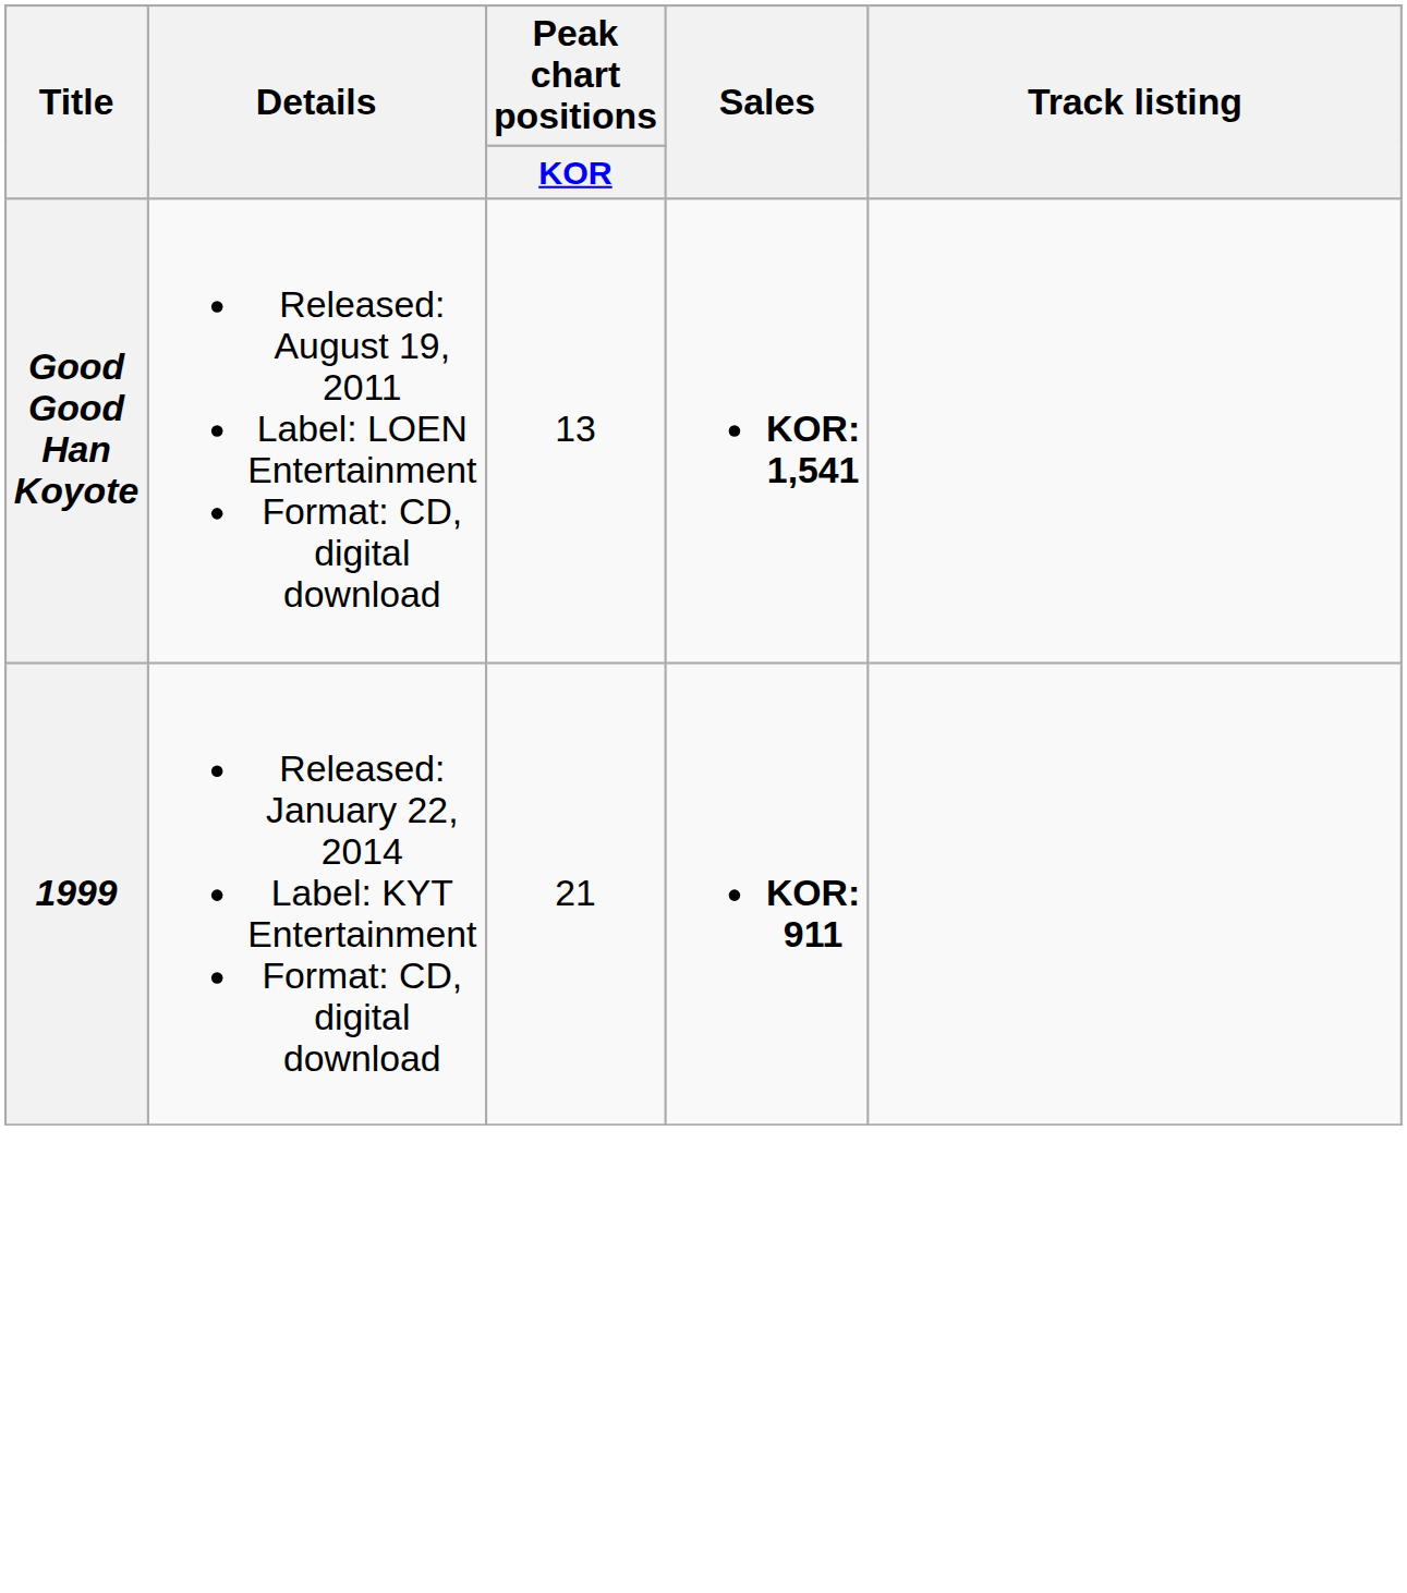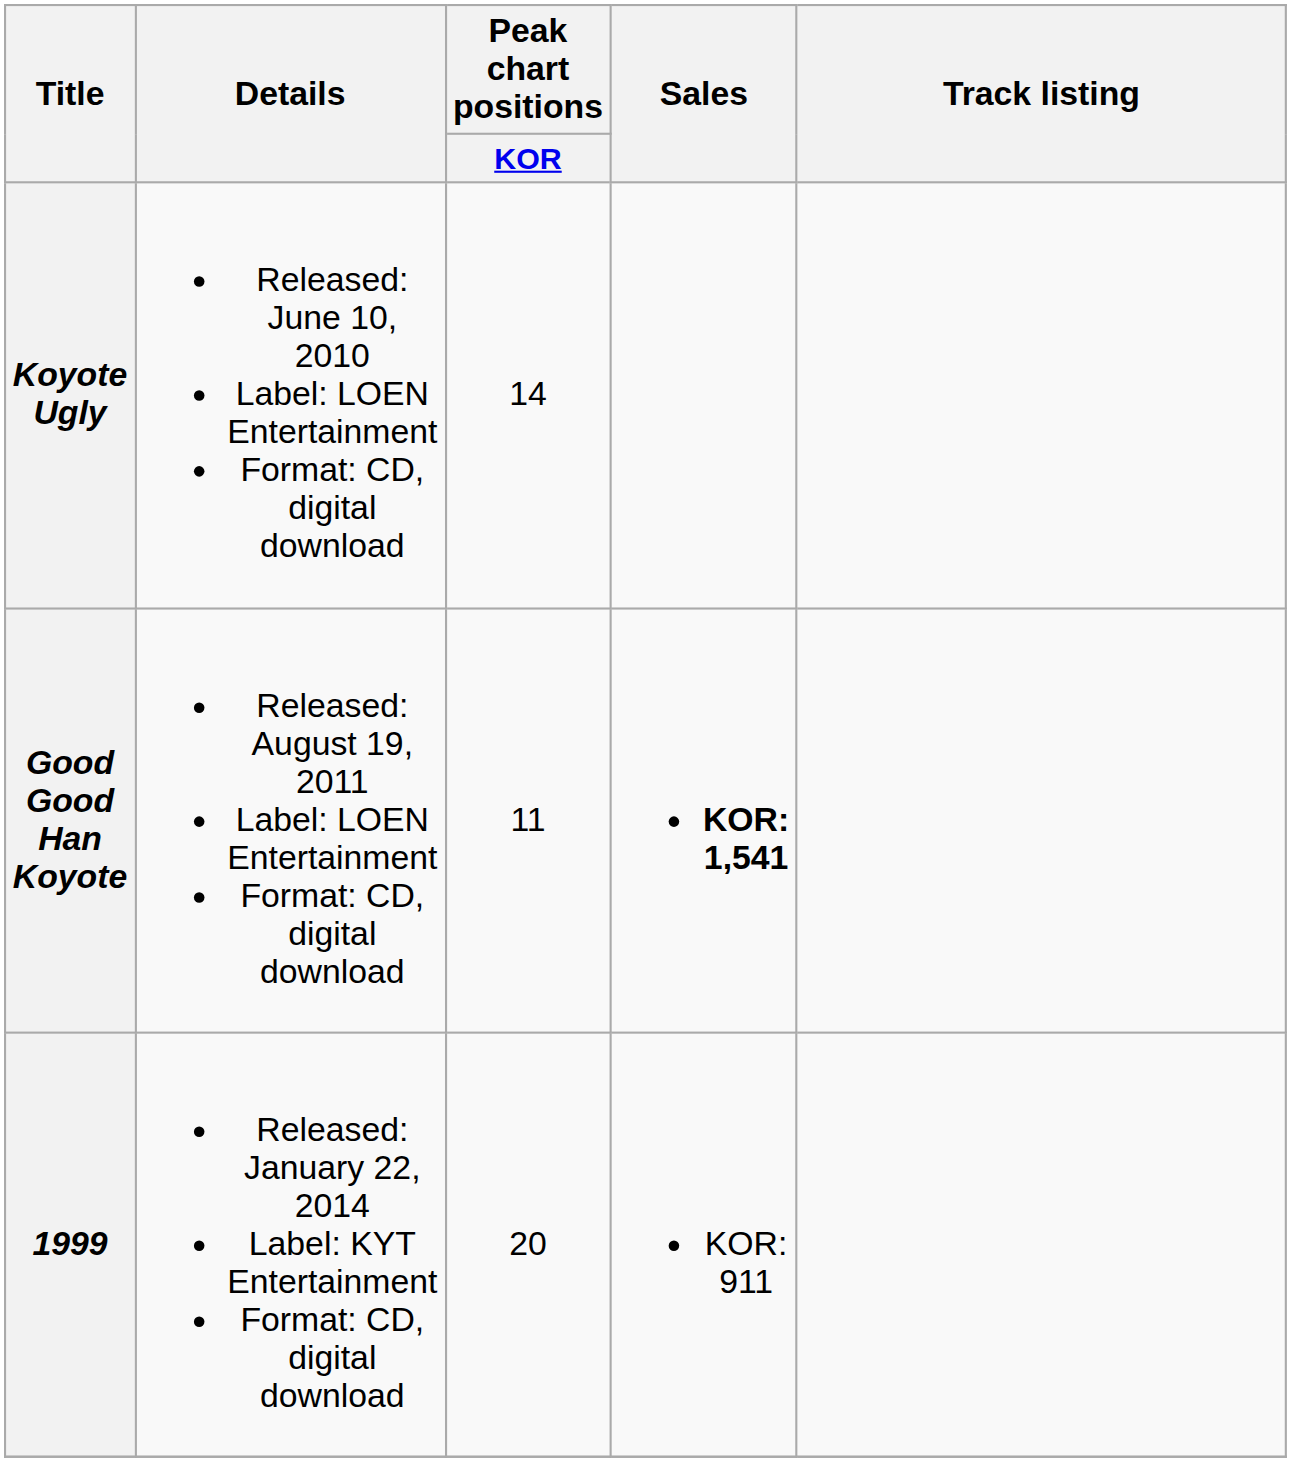 <table class="wikitable plainrowheaders" style="text-align:center;">
 <tr>
 <th scope="col" rowspan="2">Title</th>
 <th scope="col" rowspan="2">Details</th>
 <th scope="col" colspan="1">Peak chart<br>positions</th>
 <th scope="col" rowspan="2">Sales</th>
 <th scope="col" rowspan="2" width="250px">Track listing</th>
 </tr>
 <tr>
 <th scope="col" style="width:2.5em;font-size:90%;"><a href='#'>KOR</a><br></th>
 </tr>
 <tr>
+<th scope="row"><em>Koyote Ugly</em></th>
+<td><br><ul><li>Released: June 10, 2010</li><li>Label: LOEN Entertainment</li><li>Format: CD, digital download</li></ul></td>
+<td>14</td>
+<td></td>
+<td style="font-size: 100%;"></td>
+</tr>
+<tr>
 <th scope="row"><em>Good Good Han Koyote</em></th>
 <td><br><ul><li>Released: August 19, 2011</li><li>Label: LOEN Entertainment</li><li>Format: CD, digital download</li></ul></td>
-<td>13</td>
+<td>11</td>
 <td><strong><br><ul><li>KOR: 1,541</li></ul></strong></td>
 <td style="font-size: 100%;"></td>
 </tr>
 <tr>
 <th scope="row"><em>1999</em></th>
 <td><br><ul><li>Released: January 22, 2014</li><li>Label: KYT Entertainment</li><li>Format: CD, digital download</li></ul></td>
-<td>21</td>
-<td><strong><br><ul><li>KOR: 911</li></ul></strong></td>
+<td>20</td>
+<td><br><ul><li>KOR: 911</li></ul></td>
 <td style="font-size: 100%;"></td>
 </tr>
 <tr>
 </tr>
 </table>
